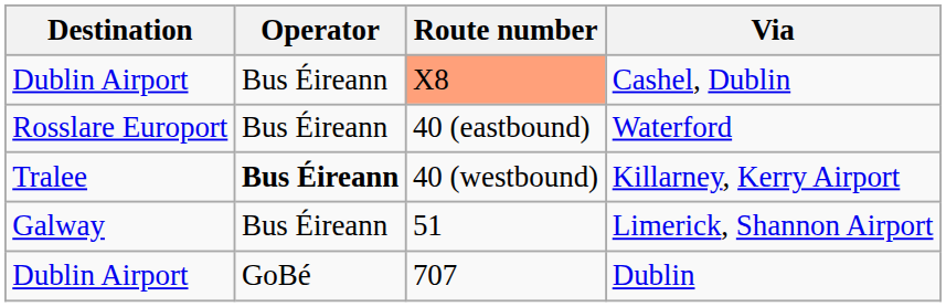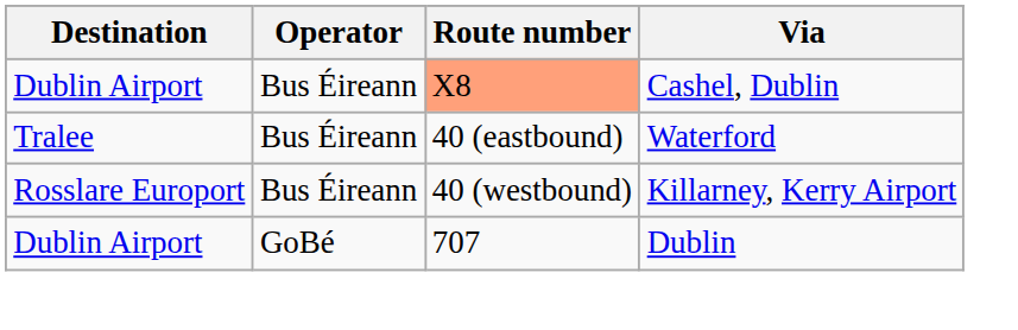 <table class="wikitable sortable" style="font-size: 90%" width= align=>
 <tr style="background:lightgrey;">
 <th>Destination</th>
 <th>Operator</th>
 <th>Route number</th>
 <th>Via</th>
 </tr>
 <tr>
 <td><a href='#'>Dublin Airport</a></td>
 <td>Bus Éireann</td>
 <td style="background: lightsalmon;">X8</td>
 <td><a href='#'>Cashel</a>, <a href='#'>Dublin</a></td>
 </tr>
 <tr>
-<td><a href='#'>Rosslare Europort</a></td>
+<td><a href='#'>Tralee</a></td>
 <td>Bus Éireann</td>
 <td>40 (eastbound)</td>
 <td><a href='#'>Waterford</a></td>
 </tr>
 <tr>
-<td><a href='#'>Tralee</a></td>
-<td><strong>Bus Éireann</strong></td>
+<td><a href='#'>Rosslare Europort</a></td>
+<td>Bus Éireann</td>
 <td>40 (westbound)</td>
 <td><a href='#'>Killarney</a>, <a href='#'>Kerry Airport</a></td>
-</tr>
-<tr>
-<td><a href='#'>Galway</a></td>
-<td>Bus Éireann</td>
-<td>51</td>
-<td><a href='#'>Limerick</a>, <a href='#'>Shannon Airport</a></td>
 </tr>
 <tr>
 <td><a href='#'>Dublin Airport</a></td>
 <td>GoBé</td>
 <td>707</td>
 <td><a href='#'>Dublin</a></td>
 </tr>
 </table>
